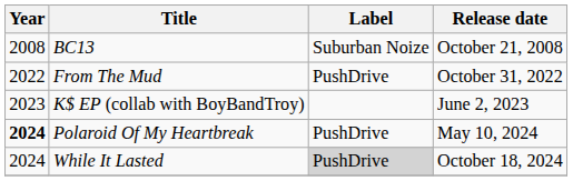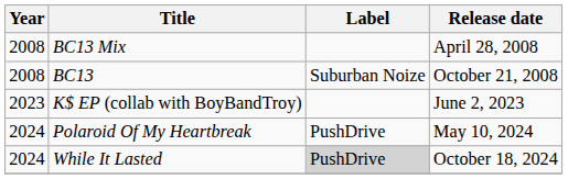 <table class="wikitable">
 <tr>
 <th>Year</th>
 <th>Title</th>
 <th>Label</th>
 <th>Release date</th>
 </tr>
 <tr>
 <td>2008</td>
+<td><em>BC13 Mix</em></td>
+<td></td>
+<td>April 28, 2008</td>
+</tr>
+<tr>
+<td>2008</td>
 <td><em>BC13</em></td>
 <td>Suburban Noize</td>
 <td>October 21, 2008</td>
-</tr>
-<tr>
-<td>2022</td>
-<td><em>From The Mud</em></td>
-<td>PushDrive</td>
-<td>October 31, 2022</td>
 </tr>
 <tr>
 <td>2023</td>
 <td><em>K$ EP</em> (collab with BoyBandTroy)</td>
 <td></td>
 <td>June 2, 2023</td>
 </tr>
 <tr>
-<td><strong>2024</strong></td>
+<td>2024</td>
 <td><em>Polaroid Of My Heartbreak</em></td>
 <td>PushDrive</td>
 <td>May 10, 2024</td>
 </tr>
 <tr>
 <td>2024</td>
 <td><em>While It Lasted</em></td>
 <td style="background: lightgrey;">PushDrive</td>
 <td>October 18, 2024</td>
 </tr>
 <tr>
 </tr>
 </table>
